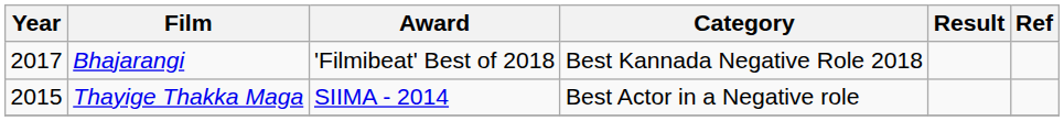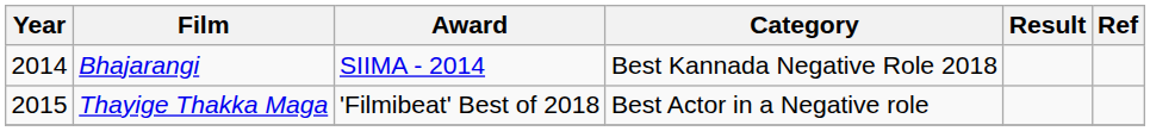 <table class="wikitable sortable">
 <tr>
 <th>Year</th>
 <th>Film</th>
 <th>Award</th>
 <th>Category</th>
 <th>Result</th>
 <th>Ref</th>
 </tr>
 <tr>
-<td>2017</td>
+<td>2014</td>
 <td><em><a href='#'>Bhajarangi</a></em></td>
-<td>'Filmibeat' Best of 2018</td>
+<td><a href='#'>SIIMA - 2014</a></td>
 <td>Best Kannada Negative Role 2018</td>
 <td></td>
 <td></td>
 </tr>
 <tr>
 <td>2015</td>
 <td><em><a href='#'>Thayige Thakka Maga</a></em></td>
-<td><a href='#'>SIIMA - 2014</a></td>
+<td>'Filmibeat' Best of 2018</td>
 <td>Best Actor in a Negative role</td>
 <td></td>
 <td></td>
 </tr>
 <tr>
 </tr>
 </table>
